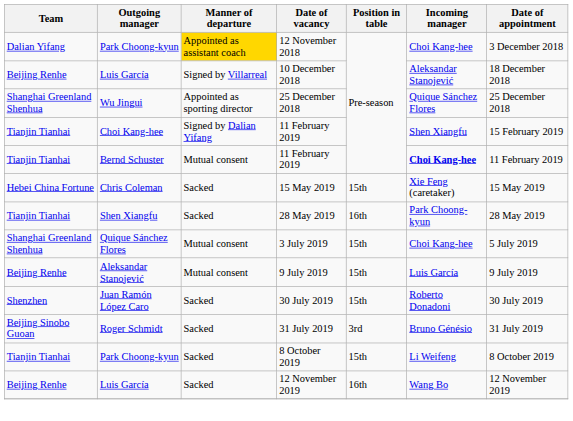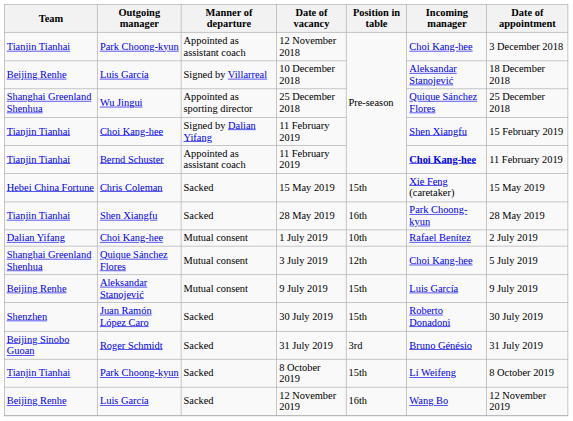 <table class="wikitable">
 <tr>
 <th>Team</th>
 <th>Outgoing manager</th>
 <th>Manner of departure</th>
 <th>Date of vacancy</th>
 <th>Position in table</th>
 <th>Incoming manager</th>
 <th>Date of appointment</th>
 </tr>
 <tr>
-<td><a href='#'>Dalian Yifang</a></td>
+<td><a href='#'>Tianjin Tianhai</a></td>
 <td> <a href='#'>Park Choong-kyun</a></td>
-<td style="background: gold;">Appointed as assistant coach</td>
+<td>Appointed as assistant coach</td>
 <td>12 November 2018</td>
 <td rowspan=5>Pre-season</td>
 <td> <a href='#'>Choi Kang-hee</a></td>
 <td>3 December 2018</td>
 </tr>
 <tr>
 <td><a href='#'>Beijing Renhe</a></td>
 <td> <a href='#'>Luis García</a></td>
 <td>Signed by <a href='#'>Villarreal</a></td>
 <td>10 December 2018</td>
 <td> <a href='#'>Aleksandar Stanojević</a></td>
 <td>18 December 2018</td>
 </tr>
 <tr>
 <td><a href='#'>Shanghai Greenland Shenhua</a></td>
 <td> <a href='#'>Wu Jingui</a></td>
 <td>Appointed as sporting director</td>
 <td>25 December 2018</td>
 <td> <a href='#'>Quique Sánchez Flores</a></td>
 <td>25 December 2018</td>
 </tr>
 <tr>
 <td><a href='#'>Tianjin Tianhai</a></td>
 <td> <a href='#'>Choi Kang-hee</a></td>
 <td>Signed by <a href='#'>Dalian Yifang</a></td>
 <td>11 February 2019</td>
 <td> <a href='#'>Shen Xiangfu</a></td>
 <td>15 February 2019</td>
 </tr>
 <tr>
 <td><a href='#'>Tianjin Tianhai</a></td>
 <td> <a href='#'>Bernd Schuster</a></td>
-<td>Mutual consent</td>
+<td>Appointed as assistant coach</td>
 <td>11 February 2019</td>
 <td><strong> <a href='#'>Choi Kang-hee</a></strong></td>
 <td>11 February 2019</td>
 </tr>
 <tr>
 <td><a href='#'>Hebei China Fortune</a></td>
 <td> <a href='#'>Chris Coleman</a></td>
 <td>Sacked</td>
 <td>15 May 2019</td>
 <td>15th</td>
 <td> <a href='#'>Xie Feng</a> (caretaker)</td>
 <td>15 May 2019</td>
 </tr>
 <tr>
 <td><a href='#'>Tianjin Tianhai</a></td>
 <td> <a href='#'>Shen Xiangfu</a></td>
 <td>Sacked</td>
 <td>28 May 2019</td>
 <td>16th</td>
 <td> <a href='#'>Park Choong-kyun</a></td>
 <td>28 May 2019</td>
 </tr>
 <tr>
+<td><a href='#'>Dalian Yifang</a></td>
+<td> <a href='#'>Choi Kang-hee</a></td>
+<td>Mutual consent</td>
+<td>1 July 2019</td>
+<td>10th</td>
+<td> <a href='#'>Rafael Benítez</a></td>
+<td>2 July 2019</td>
+</tr>
+<tr>
 <td><a href='#'>Shanghai Greenland Shenhua</a></td>
 <td> <a href='#'>Quique Sánchez Flores</a></td>
 <td>Mutual consent</td>
 <td>3 July 2019</td>
-<td>15th</td>
+<td>12th</td>
 <td> <a href='#'>Choi Kang-hee</a></td>
 <td>5 July 2019</td>
 </tr>
 <tr>
 <td><a href='#'>Beijing Renhe</a></td>
 <td> <a href='#'>Aleksandar Stanojević</a></td>
 <td>Mutual consent</td>
 <td>9 July 2019</td>
 <td>15th</td>
 <td> <a href='#'>Luis García</a></td>
 <td>9 July 2019</td>
 </tr>
 <tr>
 <td><a href='#'>Shenzhen</a></td>
 <td> <a href='#'>Juan Ramón López Caro</a></td>
 <td>Sacked</td>
 <td>30 July 2019</td>
 <td>15th</td>
 <td> <a href='#'>Roberto Donadoni</a></td>
 <td>30 July 2019</td>
 </tr>
 <tr>
 <td><a href='#'>Beijing Sinobo Guoan</a></td>
 <td> <a href='#'>Roger Schmidt</a></td>
 <td>Sacked</td>
 <td>31 July 2019</td>
 <td>3rd</td>
 <td> <a href='#'>Bruno Génésio</a></td>
 <td>31 July 2019</td>
 </tr>
 <tr>
 <td><a href='#'>Tianjin Tianhai</a></td>
 <td> <a href='#'>Park Choong-kyun</a></td>
 <td>Sacked</td>
 <td>8 October 2019</td>
 <td>15th</td>
 <td> <a href='#'>Li Weifeng</a></td>
 <td>8 October 2019</td>
 </tr>
 <tr>
 <td><a href='#'>Beijing Renhe</a></td>
 <td> <a href='#'>Luis García</a></td>
 <td>Sacked</td>
 <td>12 November 2019</td>
 <td>16th</td>
 <td> <a href='#'>Wang Bo</a></td>
 <td>12 November 2019</td>
 </tr>
 <tr>
 </tr>
 </table>
